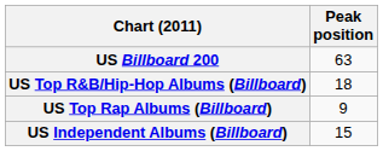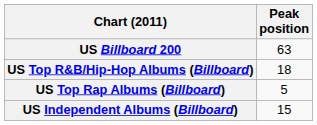 <table class="wikitable sortable plainrowheaders" style="text-align:center">
 <tr>
 <th scope="col">Chart (2011)</th>
 <th scope="col">Peak<br>position</th>
 </tr>
 <tr>
 <th scope="row">US <a href='#'><em>Billboard</em> 200</a></th>
 <td>63</td>
 </tr>
 <tr>
 <th scope="row">US <a href='#'>Top R&B/Hip-Hop Albums</a> (<em><a href='#'>Billboard</a></em>)</th>
 <td>18</td>
 </tr>
 <tr>
 <th scope="row">US <a href='#'>Top Rap Albums</a> (<em><a href='#'>Billboard</a></em>)</th>
-<td>9</td>
+<td>5</td>
 </tr>
 <tr>
 <th scope="row">US <a href='#'>Independent Albums</a> (<em><a href='#'>Billboard</a></em>)</th>
 <td>15</td>
 </tr>
 </table>
